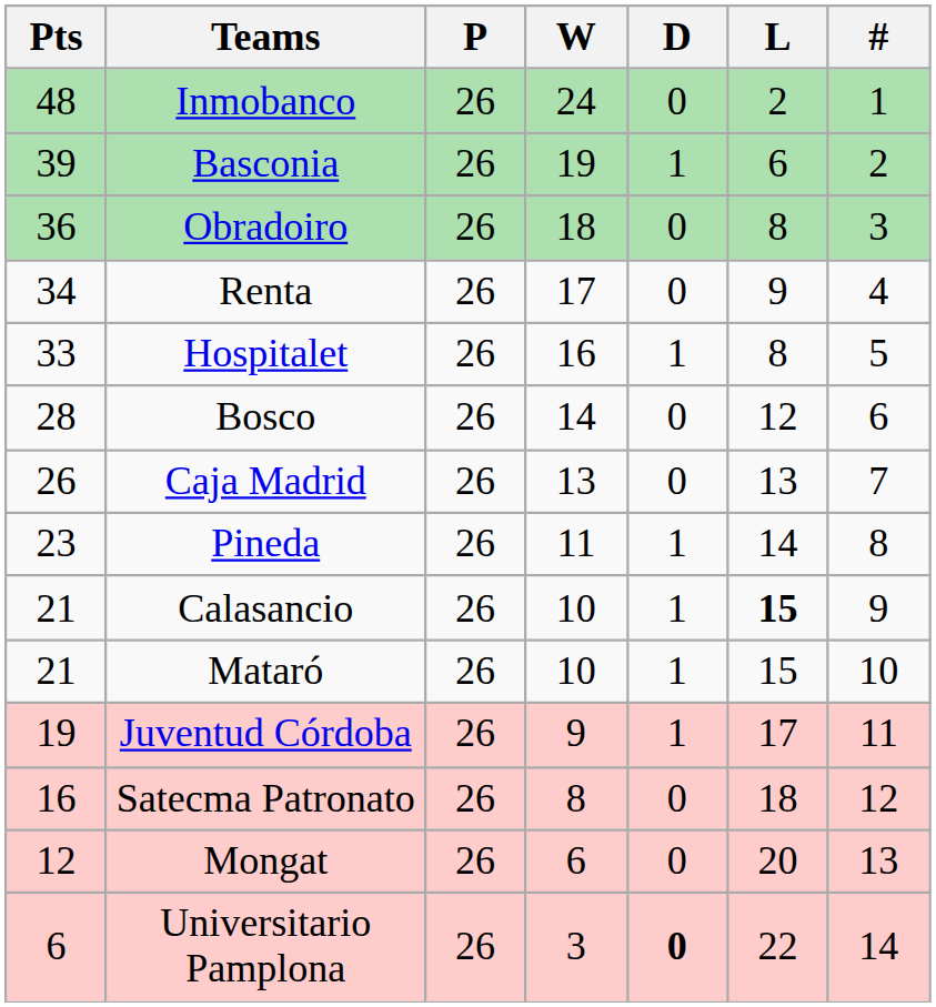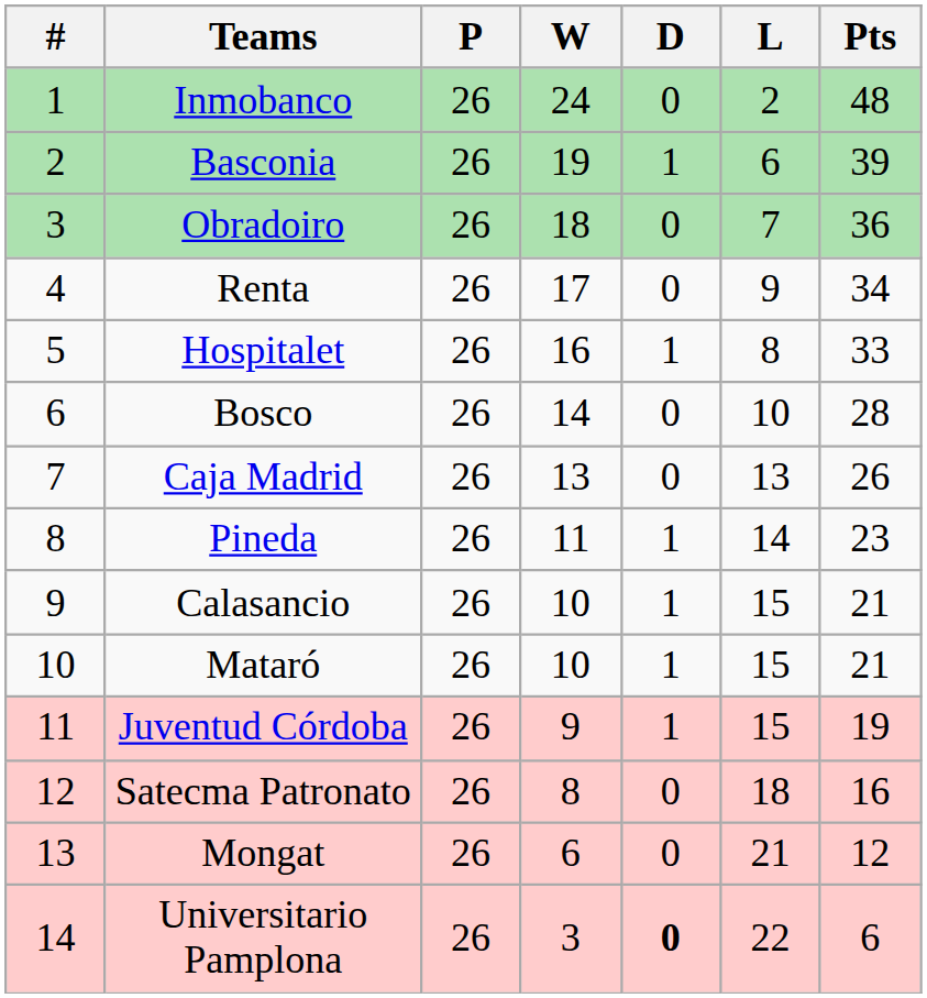 <table class="wikitable" style="text-align: center;">
 <tr>
-<th width=33>Pts</th>
+<th width=33>#</th>
 <th width=120>Teams</th>
 <th width=33>P</th>
 <th width=33>W</th>
 <th width=33>D</th>
 <th width=33>L</th>
-<th width=33>#</th>
+<th width=33>Pts</th>
 </tr>
 <tr bgcolor=ACE1AF>
-<td>48</td>
+<td>1</td>
 <td><a href='#'>Inmobanco</a></td>
 <td>26</td>
 <td>24</td>
 <td>0</td>
 <td>2</td>
-<td>1</td>
+<td>48</td>
 </tr>
 <tr bgcolor=ACE1AF>
-<td>39</td>
+<td>2</td>
 <td><a href='#'>Basconia</a></td>
 <td>26</td>
 <td>19</td>
 <td>1</td>
 <td>6</td>
-<td>2</td>
+<td>39</td>
 </tr>
 <tr bgcolor=ACE1AF>
-<td>36</td>
+<td>3</td>
 <td><a href='#'>Obradoiro</a></td>
 <td>26</td>
 <td>18</td>
 <td>0</td>
-<td>8</td>
-<td>3</td>
+<td>7</td>
+<td>36</td>
 </tr>
 <tr>
-<td>34</td>
+<td>4</td>
 <td>Renta</td>
 <td>26</td>
 <td>17</td>
 <td>0</td>
 <td>9</td>
-<td>4</td>
+<td>34</td>
 </tr>
 <tr>
-<td>33</td>
+<td>5</td>
 <td><a href='#'>Hospitalet</a></td>
 <td>26</td>
 <td>16</td>
 <td>1</td>
 <td>8</td>
-<td>5</td>
+<td>33</td>
 </tr>
 <tr>
-<td>28</td>
+<td>6</td>
 <td>Bosco</td>
 <td>26</td>
 <td>14</td>
 <td>0</td>
-<td>12</td>
-<td>6</td>
+<td>10</td>
+<td>28</td>
 </tr>
 <tr>
-<td>26</td>
+<td>7</td>
 <td><a href='#'>Caja Madrid</a></td>
 <td>26</td>
 <td>13</td>
 <td>0</td>
 <td>13</td>
-<td>7</td>
+<td>26</td>
 </tr>
 <tr>
-<td>23</td>
+<td>8</td>
 <td><a href='#'>Pineda</a></td>
 <td>26</td>
 <td>11</td>
 <td>1</td>
 <td>14</td>
-<td>8</td>
+<td>23</td>
 </tr>
 <tr>
-<td>21</td>
+<td>9</td>
 <td>Calasancio</td>
 <td>26</td>
 <td>10</td>
 <td>1</td>
-<td><strong>15</strong></td>
-<td>9</td>
+<td>15</td>
+<td>21</td>
 </tr>
 <tr>
-<td>21</td>
+<td>10</td>
 <td>Mataró</td>
 <td>26</td>
 <td>10</td>
 <td>1</td>
 <td>15</td>
-<td>10</td>
+<td>21</td>
 </tr>
 <tr bgcolor=FFCCCC>
-<td>19</td>
+<td>11</td>
 <td><a href='#'>Juventud Córdoba</a></td>
 <td>26</td>
 <td>9</td>
 <td>1</td>
-<td>17</td>
-<td>11</td>
+<td>15</td>
+<td>19</td>
 </tr>
 <tr bgcolor=FFCCCC>
-<td>16</td>
+<td>12</td>
 <td>Satecma Patronato</td>
 <td>26</td>
 <td>8</td>
 <td>0</td>
 <td>18</td>
-<td>12</td>
+<td>16</td>
 </tr>
 <tr bgcolor=FFCCCC>
-<td>12</td>
+<td>13</td>
 <td>Mongat</td>
 <td>26</td>
 <td>6</td>
 <td>0</td>
-<td>20</td>
-<td>13</td>
+<td>21</td>
+<td>12</td>
 </tr>
 <tr bgcolor=FFCCCC>
-<td>6</td>
+<td>14</td>
 <td>Universitario Pamplona</td>
 <td>26</td>
 <td>3</td>
 <td><strong>0</strong></td>
 <td>22</td>
-<td>14</td>
+<td>6</td>
 </tr>
 </table>
